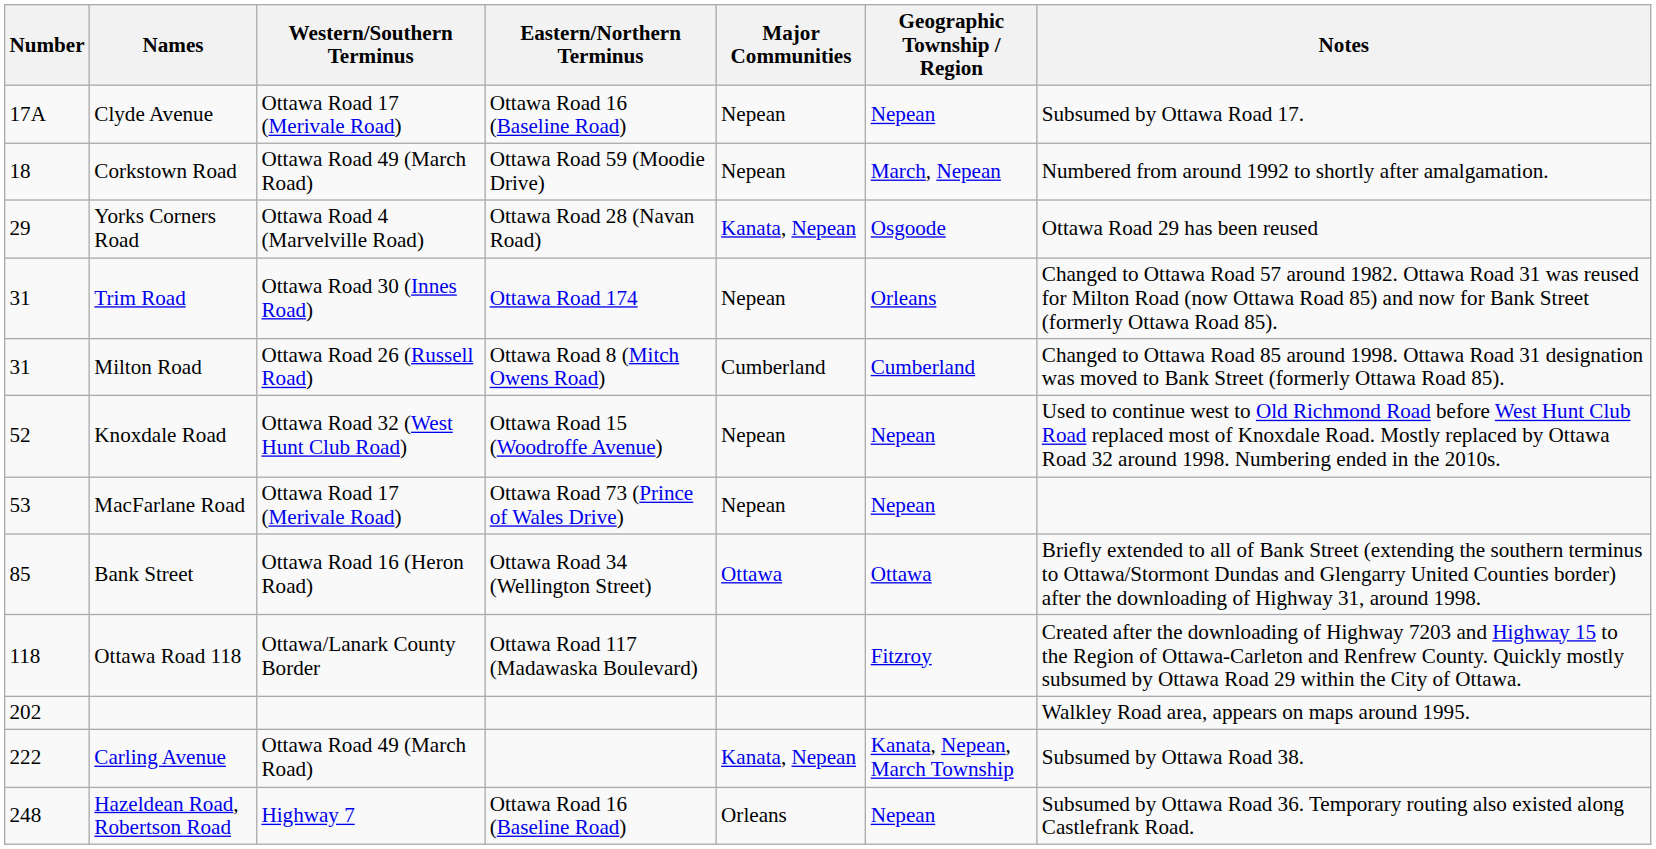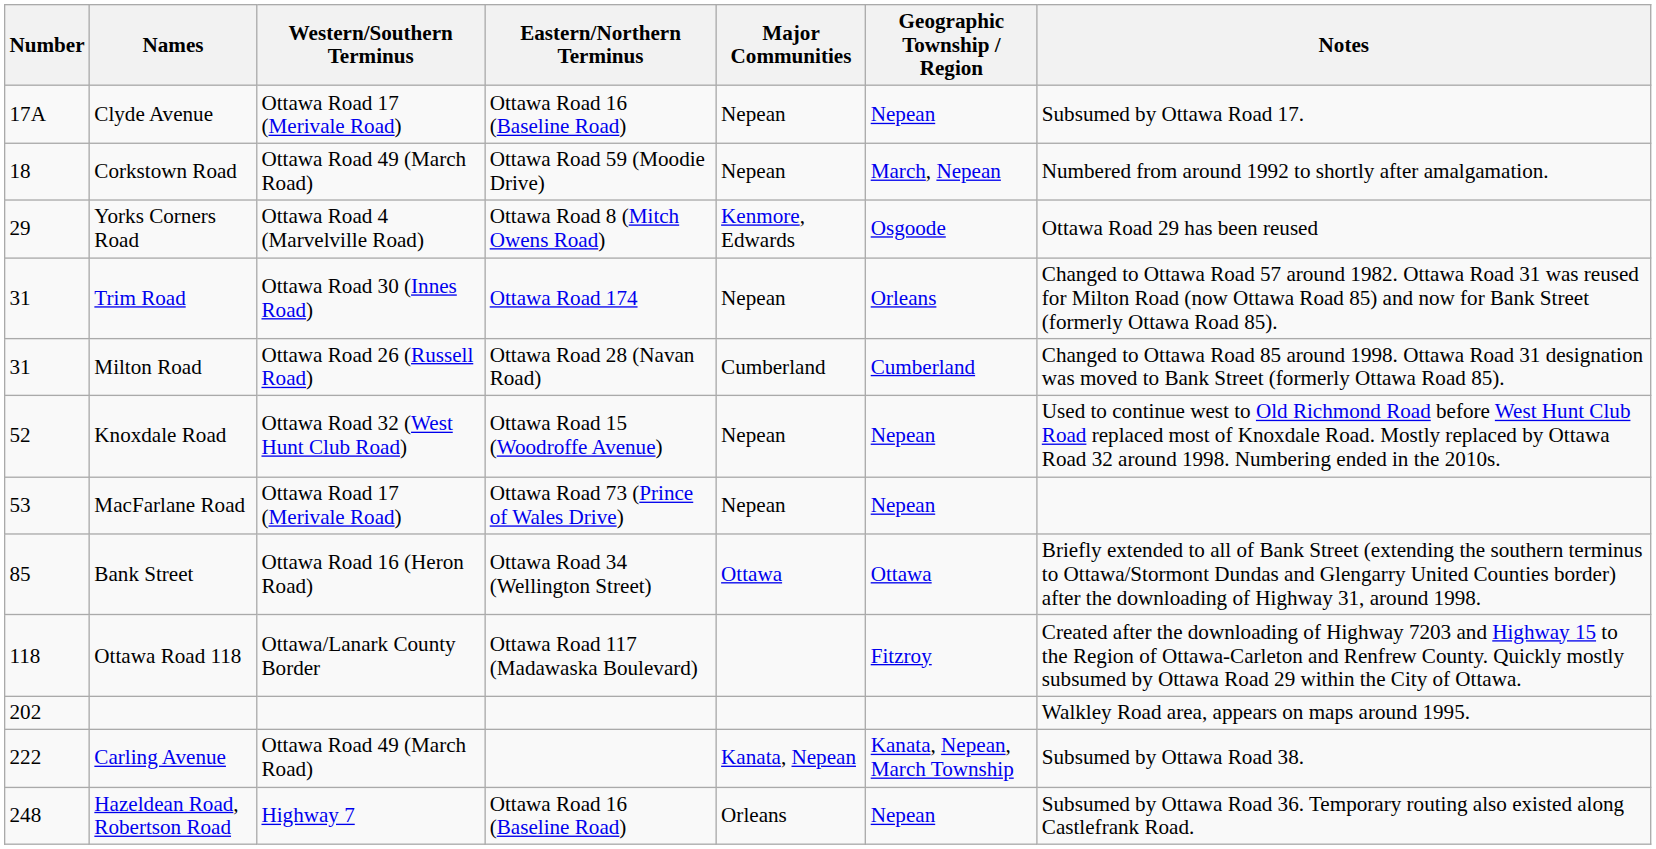 <table class="wikitable">
 <tr>
 <th>Number</th>
 <th>Names</th>
 <th>Western/Southern Terminus</th>
 <th>Eastern/Northern Terminus</th>
 <th>Major Communities</th>
 <th>Geographic Township / Region</th>
 <th>Notes</th>
 </tr>
 <tr>
 <td>17A</td>
 <td>Clyde Avenue</td>
 <td>Ottawa Road 17 (<a href='#'>Merivale Road</a>)</td>
 <td>Ottawa Road 16 (<a href='#'>Baseline Road</a>)</td>
 <td>Nepean</td>
 <td><a href='#'>Nepean</a></td>
 <td>Subsumed by Ottawa Road 17.</td>
 </tr>
 <tr>
 <td>18</td>
 <td>Corkstown Road</td>
 <td>Ottawa Road 49 (March Road)</td>
 <td>Ottawa Road 59 (Moodie Drive)</td>
 <td>Nepean</td>
 <td><a href='#'>March</a>, <a href='#'>Nepean</a></td>
 <td>Numbered from around 1992 to shortly after amalgamation.</td>
 </tr>
 <tr>
 <td>29</td>
 <td>Yorks Corners Road</td>
 <td>Ottawa Road 4 (Marvelville Road)</td>
-<td>Ottawa Road 28 (Navan Road)</td>
-<td><a href='#'>Kanata</a>, <a href='#'>Nepean</a></td>
+<td>Ottawa Road 8 (<a href='#'>Mitch Owens Road</a>)</td>
+<td><a href='#'>Kenmore</a>, Edwards</td>
 <td><a href='#'>Osgoode</a></td>
 <td>Ottawa Road 29 has been reused</td>
 </tr>
 <tr>
 <td>31</td>
 <td><a href='#'>Trim Road</a></td>
 <td>Ottawa Road 30 (<a href='#'>Innes Road</a>)</td>
 <td><a href='#'>Ottawa Road 174</a></td>
 <td>Nepean</td>
 <td><a href='#'>Orleans</a></td>
 <td>Changed to Ottawa Road 57 around 1982. Ottawa Road 31 was reused for Milton Road (now Ottawa Road 85) and now for Bank Street (formerly Ottawa Road 85).</td>
 </tr>
 <tr>
 <td>31</td>
 <td>Milton Road</td>
 <td>Ottawa Road 26 (<a href='#'>Russell Road</a>)</td>
-<td>Ottawa Road 8 (<a href='#'>Mitch Owens Road</a>)</td>
+<td>Ottawa Road 28 (Navan Road)</td>
 <td>Cumberland</td>
 <td><a href='#'>Cumberland</a></td>
 <td>Changed to Ottawa Road 85 around 1998. Ottawa Road 31 designation was moved to Bank Street (formerly Ottawa Road 85).</td>
 </tr>
 <tr>
 <td>52</td>
 <td>Knoxdale Road</td>
 <td>Ottawa Road 32 (<a href='#'>West Hunt Club Road</a>)</td>
 <td>Ottawa Road 15 (<a href='#'>Woodroffe Avenue</a>)</td>
 <td>Nepean</td>
 <td><a href='#'>Nepean</a></td>
 <td>Used to continue west to <a href='#'>Old Richmond Road</a> before <a href='#'>West Hunt Club Road</a> replaced most of Knoxdale Road. Mostly replaced by Ottawa Road 32 around 1998. Numbering ended in the 2010s.</td>
 </tr>
 <tr>
 <td>53</td>
 <td>MacFarlane Road</td>
 <td>Ottawa Road 17 (<a href='#'>Merivale Road</a>)</td>
 <td>Ottawa Road 73 (<a href='#'>Prince of Wales Drive</a>)</td>
 <td>Nepean</td>
 <td><a href='#'>Nepean</a></td>
 <td></td>
 </tr>
 <tr>
 <td>85</td>
 <td>Bank Street</td>
 <td>Ottawa Road 16 (Heron Road)</td>
 <td>Ottawa Road 34 (Wellington Street)</td>
 <td><a href='#'>Ottawa</a></td>
 <td><a href='#'>Ottawa</a></td>
 <td>Briefly extended to all of Bank Street (extending the southern terminus to Ottawa/Stormont Dundas and Glengarry United Counties border) after the downloading of Highway 31, around 1998.</td>
 </tr>
 <tr>
 <td>118</td>
 <td>Ottawa Road 118</td>
 <td>Ottawa/Lanark County Border</td>
 <td>Ottawa Road 117 (Madawaska Boulevard)</td>
 <td></td>
 <td><a href='#'>Fitzroy</a></td>
 <td>Created after the downloading of Highway 7203 and <a href='#'>Highway 15</a> to the Region of Ottawa-Carleton and Renfrew County. Quickly mostly subsumed by Ottawa Road 29 within the City of Ottawa.</td>
 </tr>
 <tr>
 <td>202</td>
 <td></td>
 <td></td>
 <td></td>
 <td></td>
 <td></td>
 <td>Walkley Road area, appears on maps around 1995.</td>
 </tr>
 <tr>
 <td>222</td>
 <td><a href='#'>Carling Avenue</a></td>
 <td>Ottawa Road 49 (March Road)</td>
 <td></td>
 <td><a href='#'>Kanata</a>, <a href='#'>Nepean</a></td>
 <td><a href='#'>Kanata</a>, <a href='#'>Nepean</a>, <a href='#'>March Township</a></td>
 <td>Subsumed by Ottawa Road 38.</td>
 </tr>
 <tr>
 <td>248</td>
 <td><a href='#'>Hazeldean Road</a>, <a href='#'>Robertson Road</a></td>
 <td><a href='#'>Highway 7</a></td>
 <td>Ottawa Road 16 (<a href='#'>Baseline Road</a>)</td>
 <td>Orleans</td>
 <td><a href='#'>Nepean</a></td>
 <td>Subsumed by Ottawa Road 36. Temporary routing also existed along Castlefrank Road.</td>
 </tr>
 </table>
